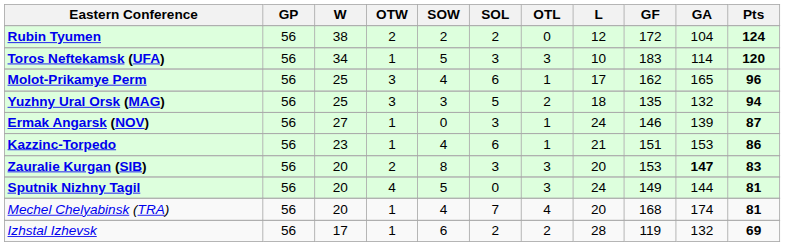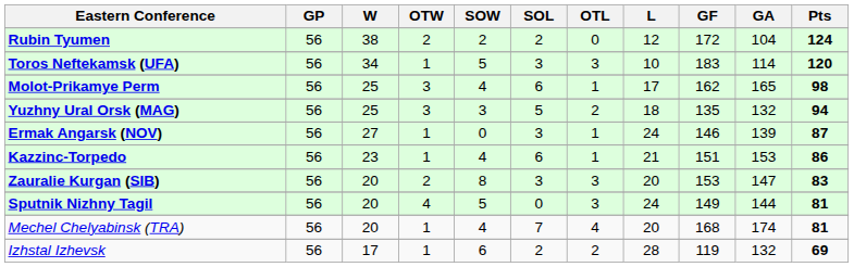 <table class="wikitable sortable">
 <tr>
 <th bgcolor="#DDDDFF" width="25%">Eastern Conference</th>
 <th bgcolor="#DDDDFF" width="5%">GP</th>
 <th bgcolor="#DDDDFF" width="5%">W</th>
 <th bgcolor="#DDDDFF" width="5%">OTW</th>
 <th bgcolor="#DDDDFF" width="5%">SOW</th>
 <th bgcolor="#DDDDFF" width="5%">SOL</th>
 <th bgcolor="#DDDDFF" width="5%">OTL</th>
 <th bgcolor="#DDDDFF" width="5%">L</th>
 <th bgcolor="#DDDDFF" width="5%">GF</th>
 <th bgcolor="#DDDDFF" width="5%">GA</th>
 <th bgcolor="#DDDDFF" width="5%">Pts</th>
 </tr>
 <tr>
 </tr>
 <tr align=center bgcolor="#DDFFDD">
 <td align=left> <strong><a href='#'>Rubin Tyumen</a></strong></td>
 <td>56</td>
 <td>38</td>
 <td>2</td>
 <td>2</td>
 <td>2</td>
 <td>0</td>
 <td>12</td>
 <td>172</td>
 <td>104</td>
 <td><strong>124</strong></td>
 </tr>
 <tr>
 </tr>
 <tr align=center bgcolor="#DDFFDD">
 <td align=left> <strong><a href='#'>Toros Neftekamsk</a> (<a href='#'>UFA</a>)</strong></td>
 <td>56</td>
 <td>34</td>
 <td>1</td>
 <td>5</td>
 <td>3</td>
 <td>3</td>
 <td>10</td>
 <td>183</td>
 <td>114</td>
 <td><strong>120</strong></td>
 </tr>
 <tr>
 </tr>
 <tr align=center bgcolor="#DDFFDD">
 <td align=left> <strong><a href='#'>Molot-Prikamye Perm</a></strong></td>
 <td>56</td>
 <td>25</td>
 <td>3</td>
 <td>4</td>
 <td>6</td>
 <td>1</td>
 <td>17</td>
 <td>162</td>
 <td>165</td>
-<td><strong>96</strong></td>
+<td><strong>98</strong></td>
 </tr>
 <tr>
 </tr>
 <tr align=center bgcolor="#DDFFDD">
 <td align=left> <strong><a href='#'>Yuzhny Ural Orsk</a> (<a href='#'>MAG</a>)</strong></td>
 <td>56</td>
 <td>25</td>
 <td>3</td>
 <td>3</td>
 <td>5</td>
 <td>2</td>
 <td>18</td>
 <td>135</td>
 <td>132</td>
 <td><strong>94</strong></td>
 </tr>
 <tr>
 </tr>
 <tr align=center bgcolor="#DDFFDD">
 <td align=left> <strong><a href='#'>Ermak Angarsk</a> (<a href='#'>NOV</a>)</strong></td>
 <td>56</td>
 <td>27</td>
 <td>1</td>
 <td>0</td>
 <td>3</td>
 <td>1</td>
 <td>24</td>
 <td>146</td>
 <td>139</td>
 <td><strong>87</strong></td>
 </tr>
 <tr>
 </tr>
 <tr align=center bgcolor="#DDFFDD">
 <td align=left> <strong><a href='#'>Kazzinc-Torpedo</a></strong></td>
 <td>56</td>
 <td>23</td>
 <td>1</td>
 <td>4</td>
 <td>6</td>
 <td>1</td>
 <td>21</td>
 <td>151</td>
 <td>153</td>
 <td><strong>86</strong></td>
 </tr>
 <tr>
 </tr>
 <tr align=center bgcolor="#DDFFDD">
 <td align=left> <strong><a href='#'>Zauralie Kurgan</a> (<a href='#'>SIB</a>)</strong></td>
 <td>56</td>
 <td>20</td>
 <td>2</td>
 <td>8</td>
 <td>3</td>
 <td>3</td>
 <td>20</td>
 <td>153</td>
-<td><strong>147</strong></td>
+<td>147</td>
 <td><strong>83</strong></td>
 </tr>
 <tr>
 </tr>
 <tr align=center bgcolor="#DDFFDD">
 <td align=left> <strong><a href='#'>Sputnik Nizhny Tagil</a></strong></td>
 <td>56</td>
 <td>20</td>
 <td>4</td>
 <td>5</td>
 <td>0</td>
 <td>3</td>
 <td>24</td>
 <td>149</td>
 <td>144</td>
 <td><strong>81</strong></td>
 </tr>
 <tr>
 </tr>
 <tr align=center bgcolor=>
 <td align=left> <em><a href='#'>Mechel Chelyabinsk</a> (<a href='#'>TRA</a>)</em></td>
 <td>56</td>
 <td>20</td>
 <td>1</td>
 <td>4</td>
 <td>7</td>
 <td>4</td>
 <td>20</td>
 <td>168</td>
 <td>174</td>
 <td><strong>81</strong></td>
 </tr>
 <tr>
 </tr>
 <tr align=center bgcolor=>
 <td align=left> <em><a href='#'>Izhstal Izhevsk</a></em></td>
 <td>56</td>
 <td>17</td>
 <td>1</td>
 <td>6</td>
 <td>2</td>
 <td>2</td>
 <td>28</td>
 <td>119</td>
 <td>132</td>
 <td><strong>69</strong></td>
 </tr>
 </table>
